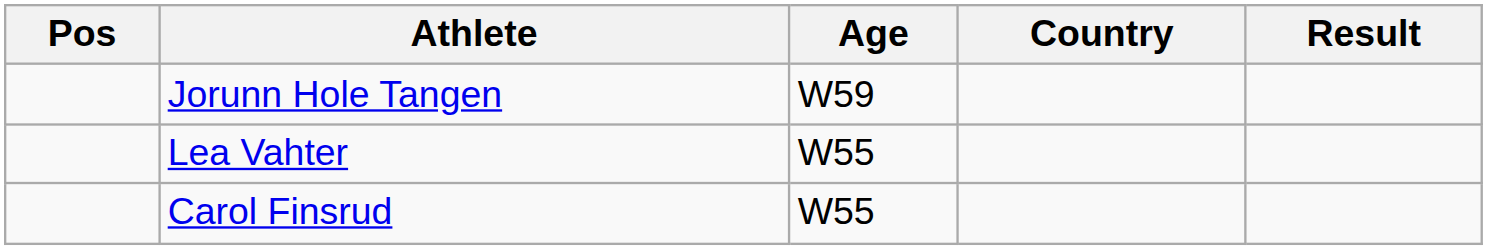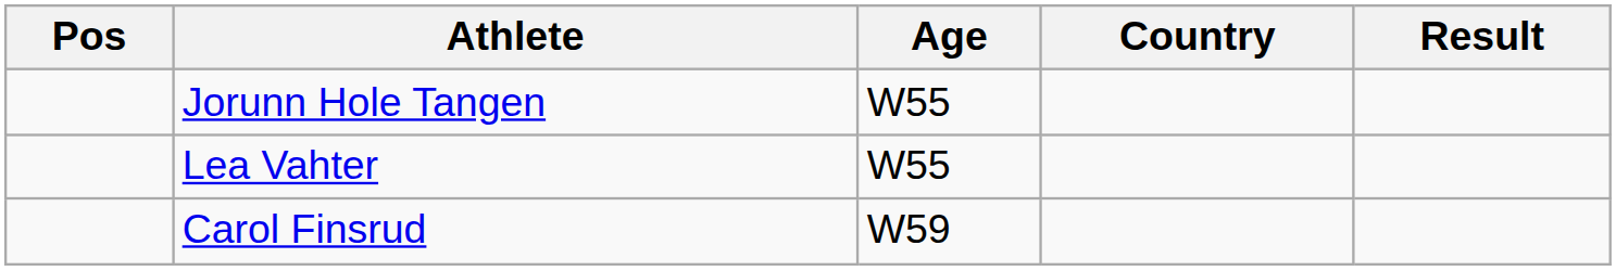 <table class="wikitable"  style="text-align:center; width:50%;">
 <tr>
 <th>Pos</th>
 <th>Athlete</th>
 <th>Age</th>
 <th>Country</th>
 <th>Result</th>
 </tr>
 <tr>
 <td align=center></td>
 <td align=left><a href='#'>Jorunn Hole Tangen</a></td>
-<td align=left>W59</td>
+<td align=left>W55</td>
 <td align=left></td>
 <td></td>
 </tr>
 <tr>
 <td align=center></td>
 <td align=left><a href='#'>Lea Vahter</a></td>
 <td align=left>W55</td>
 <td align=left></td>
 <td></td>
 </tr>
 <tr>
 <td align=center></td>
 <td align=left><a href='#'>Carol Finsrud</a></td>
-<td align=left>W55</td>
+<td align=left>W59</td>
 <td align=left></td>
 <td></td>
 </tr>
 </table>
